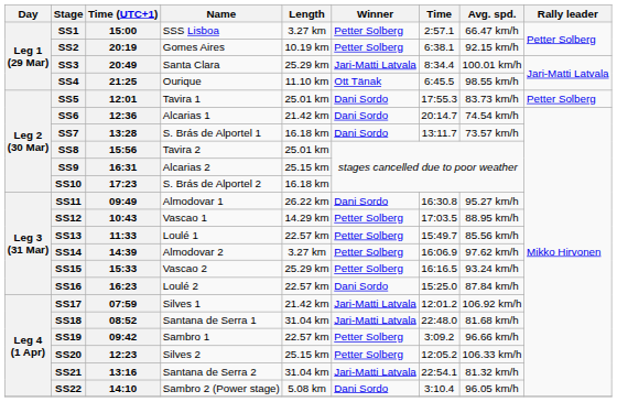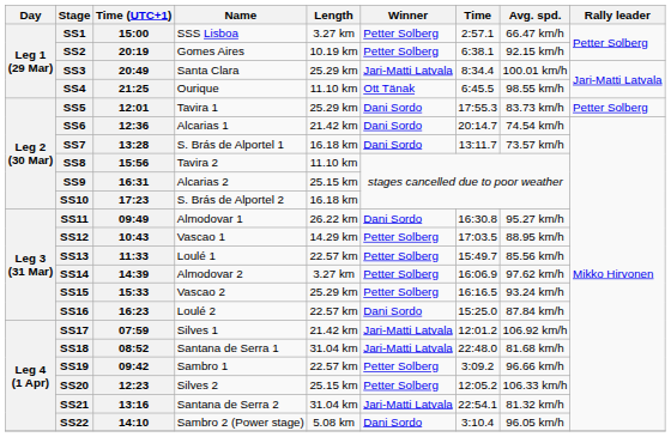 <table class="wikitable" style="text-align: center; font-size: 90%; max-width: 950px;">
 <tr>
 <th>Day</th>
 <th>Stage</th>
 <th>Time (<a href='#'>UTC+1</a>)</th>
 <th>Name</th>
 <th>Length</th>
 <th>Winner</th>
 <th>Time</th>
 <th>Avg. spd.</th>
 <th>Rally leader</th>
 </tr>
 <tr>
 <th rowspan=4>Leg 1<br>(29 Mar)</th>
 <th>SS1</th>
 <th>15:00</th>
 <td align=left>SSS <a href='#'>Lisboa</a></td>
 <td>3.27 km</td>
 <td align=left> <a href='#'>Petter Solberg</a></td>
 <td>2:57.1</td>
 <td>66.47 km/h</td>
 <td align=left rowspan=2> <a href='#'>Petter Solberg</a></td>
 </tr>
 <tr>
 <th>SS2</th>
 <th>20:19</th>
 <td align=left>Gomes Aires</td>
 <td>10.19 km</td>
 <td align=left> <a href='#'>Petter Solberg</a></td>
 <td>6:38.1</td>
 <td>92.15 km/h</td>
 </tr>
 <tr>
 <th>SS3</th>
 <th>20:49</th>
 <td align=left>Santa Clara</td>
 <td>25.29 km</td>
 <td align=left> <a href='#'>Jari-Matti Latvala</a></td>
 <td>8:34.4</td>
 <td>100.01 km/h</td>
 <td align=left rowspan=2> <a href='#'>Jari-Matti Latvala</a></td>
 </tr>
 <tr>
 <th>SS4</th>
 <th>21:25</th>
 <td align=left>Ourique</td>
 <td>11.10 km</td>
 <td align=left> <a href='#'>Ott Tänak</a></td>
 <td>6:45.5</td>
 <td>98.55 km/h</td>
 </tr>
 <tr>
 <th rowspan=6>Leg 2<br>(30 Mar)</th>
 <th>SS5</th>
 <th>12:01</th>
 <td align=left>Tavira 1</td>
-<td>25.01 km</td>
+<td>25.29 km</td>
 <td align=left> <a href='#'>Dani Sordo</a></td>
 <td>17:55.3</td>
 <td>83.73 km/h</td>
 <td align=left> <a href='#'>Petter Solberg</a></td>
 </tr>
 <tr>
 <th>SS6</th>
 <th>12:36</th>
 <td align=left>Alcarias 1</td>
 <td>21.42 km</td>
 <td align=left> <a href='#'>Dani Sordo</a></td>
 <td>20:14.7</td>
 <td>74.54 km/h</td>
 <td align=left rowspan=17> <a href='#'>Mikko Hirvonen</a></td>
 </tr>
 <tr>
 <th>SS7</th>
 <th>13:28</th>
 <td align=left>S. Brás de Alportel 1</td>
 <td>16.18 km</td>
 <td align=left> <a href='#'>Dani Sordo</a></td>
 <td>13:11.7</td>
 <td>73.57 km/h</td>
 </tr>
 <tr>
 <th>SS8</th>
 <th>15:56</th>
 <td align=left>Tavira 2</td>
-<td>25.01 km</td>
+<td>11.10 km</td>
 <td align=center colspan=3 rowspan=3><em>stages cancelled due to poor weather</em></td>
 </tr>
 <tr>
 <th>SS9</th>
 <th>16:31</th>
 <td align=left>Alcarias 2</td>
 <td>25.15 km</td>
 </tr>
 <tr>
 <th>SS10</th>
 <th>17:23</th>
 <td align=left>S. Brás de Alportel 2</td>
 <td>16.18 km</td>
 </tr>
 <tr>
 <th rowspan=6>Leg 3<br>(31 Mar)</th>
 <th>SS11</th>
 <th>09:49</th>
 <td align=left>Almodovar 1</td>
 <td>26.22 km</td>
 <td align=left> <a href='#'>Dani Sordo</a></td>
 <td>16:30.8</td>
 <td>95.27 km/h</td>
 </tr>
 <tr>
 <th>SS12</th>
 <th>10:43</th>
 <td align=left>Vascao 1</td>
 <td>14.29 km</td>
 <td align=left> <a href='#'>Petter Solberg</a></td>
 <td>17:03.5</td>
 <td>88.95 km/h</td>
 </tr>
 <tr>
 <th>SS13</th>
 <th>11:33</th>
 <td align=left>Loulé 1</td>
 <td>22.57 km</td>
 <td align=left> <a href='#'>Petter Solberg</a></td>
 <td>15:49.7</td>
 <td>85.56 km/h</td>
 </tr>
 <tr>
 <th>SS14</th>
 <th>14:39</th>
 <td align=left>Almodovar 2</td>
 <td>3.27 km</td>
 <td align=left> <a href='#'>Petter Solberg</a></td>
 <td>16:06.9</td>
 <td>97.62 km/h</td>
 </tr>
 <tr>
 <th>SS15</th>
 <th>15:33</th>
 <td align=left>Vascao 2</td>
 <td>25.29 km</td>
 <td align=left> <a href='#'>Petter Solberg</a></td>
 <td>16:16.5</td>
 <td>93.24 km/h</td>
 </tr>
 <tr>
 <th>SS16</th>
 <th>16:23</th>
 <td align=left>Loulé 2</td>
 <td>22.57 km</td>
 <td align=left> <a href='#'>Dani Sordo</a></td>
 <td>15:25.0</td>
 <td>87.84 km/h</td>
 </tr>
 <tr>
 <th rowspan=6>Leg 4<br>(1 Apr)</th>
 <th>SS17</th>
 <th>07:59</th>
 <td align=left>Silves 1</td>
 <td>21.42 km</td>
 <td align=left> <a href='#'>Jari-Matti Latvala</a></td>
 <td>12:01.2</td>
 <td>106.92 km/h</td>
 </tr>
 <tr>
 <th>SS18</th>
 <th>08:52</th>
 <td align=left>Santana de Serra 1</td>
 <td>31.04 km</td>
 <td align=left> <a href='#'>Jari-Matti Latvala</a></td>
 <td>22:48.0</td>
 <td>81.68 km/h</td>
 </tr>
 <tr>
 <th>SS19</th>
 <th>09:42</th>
 <td align=left>Sambro 1</td>
 <td>22.57 km</td>
 <td align=left> <a href='#'>Petter Solberg</a></td>
 <td>3:09.2</td>
 <td>96.66 km/h</td>
 </tr>
 <tr>
 <th>SS20</th>
 <th>12:23</th>
 <td align=left>Silves 2</td>
 <td>25.15 km</td>
 <td align=left> <a href='#'>Petter Solberg</a></td>
 <td>12:05.2</td>
 <td>106.33 km/h</td>
 </tr>
 <tr>
 <th>SS21</th>
 <th>13:16</th>
 <td align=left>Santana de Serra 2</td>
 <td>31.04 km</td>
 <td align=left> <a href='#'>Jari-Matti Latvala</a></td>
 <td>22:54.1</td>
 <td>81.32 km/h</td>
 </tr>
 <tr>
 <th>SS22</th>
 <th>14:10</th>
 <td align=left>Sambro 2 (Power stage)</td>
 <td>5.08 km</td>
 <td align=left> <a href='#'>Dani Sordo</a></td>
 <td>3:10.4</td>
 <td>96.05 km/h</td>
 </tr>
 <tr>
 </tr>
 </table>
